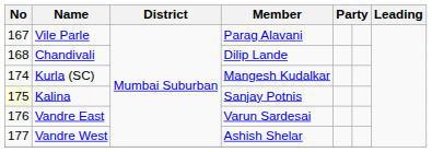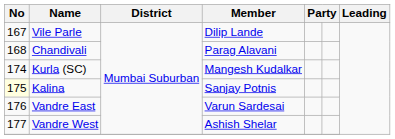 <table class="wikitable">
 <tr>
 <th>No</th>
 <th>Name</th>
 <th>District</th>
 <th>Member</th>
 <th colspan="2">Party</th>
 <th colspan=2>Leading<br></th>
 </tr>
 <tr>
 <td>167</td>
 <td><a href='#'>Vile Parle</a></td>
 <td rowspan="6"><a href='#'>Mumbai Suburban</a></td>
-<td><a href='#'>Parag Alavani</a></td>
+<td><a href='#'>Dilip Lande</a></td>
 <td></td>
 <td></td>
 </tr>
 <tr>
 <td>168</td>
 <td><a href='#'>Chandivali</a></td>
-<td><a href='#'>Dilip Lande</a></td>
+<td><a href='#'>Parag Alavani</a></td>
 <td></td>
 <td></td>
 </tr>
 <tr>
 <td>174</td>
 <td><a href='#'>Kurla</a> (SC)</td>
 <td><a href='#'>Mangesh Kudalkar</a></td>
 <td></td>
 <td></td>
 </tr>
 <tr>
 <td style="background: lightyellow;">175</td>
 <td><a href='#'>Kalina</a></td>
 <td><a href='#'>Sanjay Potnis</a></td>
 <td></td>
 <td></td>
 </tr>
 <tr>
 <td>176</td>
 <td><a href='#'>Vandre East</a></td>
 <td><a href='#'>Varun Sardesai</a></td>
 <td></td>
 <td></td>
 </tr>
 <tr>
 <td>177</td>
 <td><a href='#'>Vandre West</a></td>
 <td><a href='#'>Ashish Shelar</a></td>
 <td></td>
 <td></td>
 </tr>
 <tr>
 </tr>
 </table>
